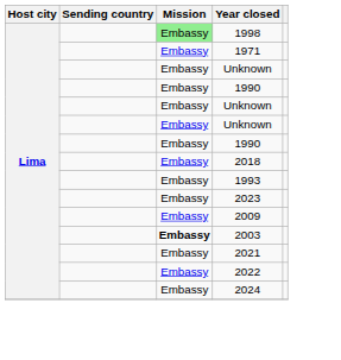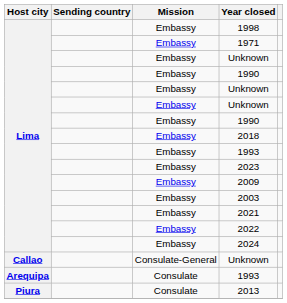 <table class="wikitable plainrowheaders">
 <tr>
 <th scope="col">Host city</th>
 <th scope="col">Sending country</th>
 <th scope="col">Mission</th>
 <th scope="col">Year closed</th>
 <th scope="col"></th>
 </tr>
 <tr>
 <th rowspan="15"><a href='#'>Lima</a></th>
 <td></td>
-<td style="background: lightgreen; text-align:center;">Embassy</td>
+<td style="text-align:center;">Embassy</td>
 <td style="text-align:center;">1998</td>
 <td style="text-align:center;"></td>
 </tr>
 <tr>
 <td></td>
 <td style="text-align:center;"><a href='#'>Embassy</a></td>
 <td style="text-align:center;">1971</td>
 <td style="text-align:center;"></td>
 </tr>
 <tr>
 <td></td>
 <td style="text-align:center;">Embassy</td>
 <td style="text-align:center;">Unknown</td>
 <td style="text-align:center;"></td>
 </tr>
 <tr>
 <td></td>
 <td style="text-align:center;">Embassy</td>
 <td style="text-align:center;">1990</td>
 <td style="text-align:center;"></td>
 </tr>
 <tr>
 <td></td>
 <td style="text-align:center;">Embassy</td>
 <td style="text-align:center;">Unknown</td>
 <td style="text-align:center;"></td>
 </tr>
 <tr>
 <td></td>
 <td style="text-align:center;"><a href='#'>Embassy</a></td>
 <td style="text-align:center;">Unknown</td>
 <td style="text-align:center;"></td>
 </tr>
 <tr>
 <td></td>
 <td style="text-align:center;">Embassy</td>
 <td style="text-align:center;">1990</td>
 <td style="text-align:center;"></td>
 </tr>
 <tr>
 <td></td>
 <td style="text-align:center;"><a href='#'>Embassy</a></td>
 <td style="text-align:center;">2018</td>
 <td style="text-align:center;"></td>
 </tr>
 <tr>
 <td></td>
 <td style="text-align:center;">Embassy</td>
 <td style="text-align:center;">1993</td>
 <td style="text-align:center;"></td>
 </tr>
 <tr>
 <td></td>
 <td style="text-align:center;">Embassy</td>
 <td style="text-align:center;">2023</td>
 <td style="text-align:center;"></td>
 </tr>
 <tr>
 <td></td>
 <td style="text-align:center;"><a href='#'>Embassy</a></td>
 <td style="text-align:center;">2009</td>
 <td style="text-align:center;"></td>
 </tr>
 <tr>
 <td></td>
-<td style="text-align:center;"><strong>Embassy</strong></td>
+<td style="text-align:center;">Embassy</td>
 <td style="text-align:center;">2003</td>
 <td style="text-align:center;"></td>
 </tr>
 <tr>
 <td></td>
 <td style="text-align:center;">Embassy</td>
 <td style="text-align:center;">2021</td>
 <td style="text-align:center;"></td>
 </tr>
 <tr>
 <td></td>
 <td style="text-align:center;"><a href='#'>Embassy</a></td>
 <td style="text-align:center;">2022</td>
 <td style="text-align:center;"></td>
 </tr>
 <tr>
 <td></td>
 <td style="text-align:center;">Embassy</td>
 <td style="text-align:center;">2024</td>
 <td style="text-align:center;"></td>
 </tr>
 <tr>
+<th rowspan="1"><a href='#'>Callao</a></th>
+<td></td>
+<td style="text-align:center;">Consulate-General</td>
+<td style="text-align:center;">Unknown</td>
+<td style="text-align:center;"></td>
+</tr>
+<tr>
+<th rowspan="1"><a href='#'>Arequipa</a></th>
+<td></td>
+<td style="text-align:center;">Consulate</td>
+<td style="text-align:center;">1993</td>
+<td style="text-align:center;"></td>
+</tr>
+<tr>
+<th rowspan="1"><a href='#'>Piura</a></th>
+<td></td>
+<td style="text-align:center;">Consulate</td>
+<td style="text-align:center;">2013</td>
+<td style="text-align:center;"></td>
+</tr>
+<tr>
 </tr>
 </table>
